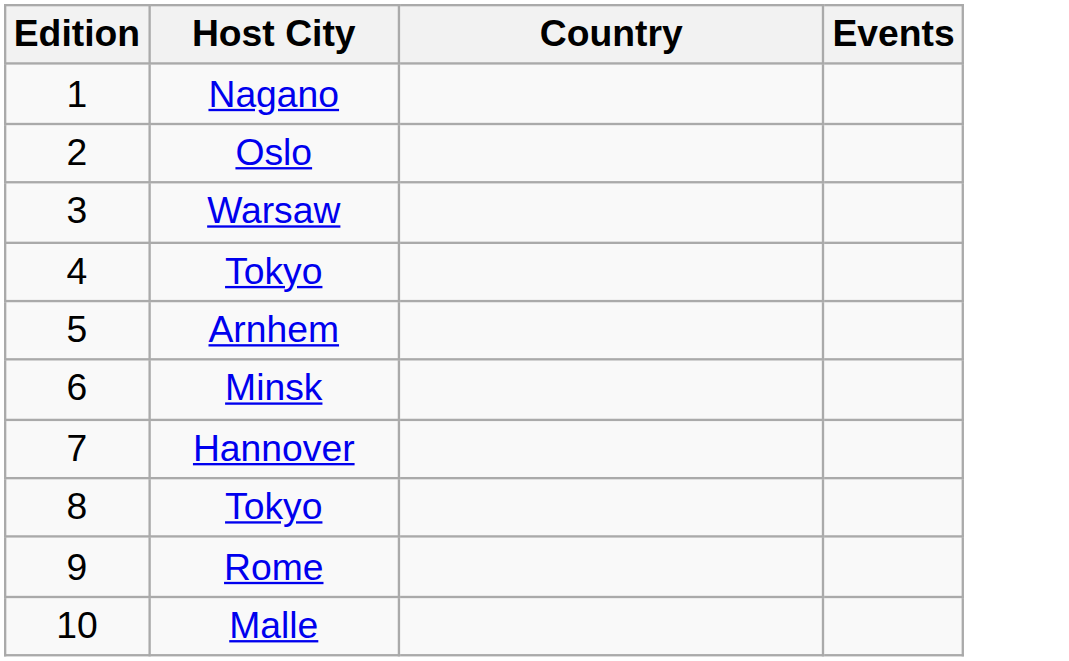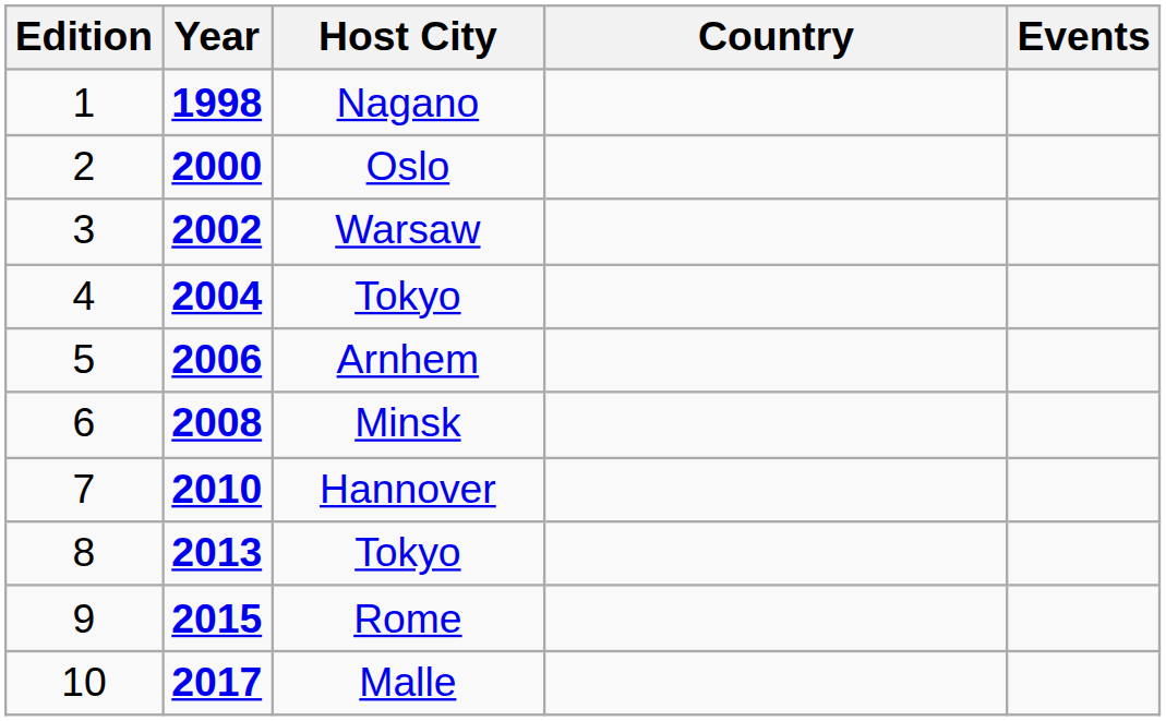 <table class="wikitable" style="text-align:center">
 <tr>
 <th width=30>Edition</th>
+<th width=30>Year</th>
 <th width=100>Host City</th>
 <th width=175>Country</th>
 <th width=30>Events</th>
 </tr>
 <tr>
 <td>1</td>
+<td><strong><a href='#'>1998</a></strong></td>
 <td><a href='#'>Nagano</a></td>
 <td style="text-align:left;"></td>
 <td></td>
 </tr>
 <tr>
 <td>2</td>
+<td><strong><a href='#'>2000</a></strong></td>
 <td><a href='#'>Oslo</a></td>
 <td style="text-align:left;"></td>
 <td></td>
 </tr>
 <tr>
 <td>3</td>
+<td><strong><a href='#'>2002</a></strong></td>
 <td><a href='#'>Warsaw</a></td>
 <td style="text-align:left;"></td>
 <td></td>
 </tr>
 <tr>
 <td>4</td>
+<td><strong><a href='#'>2004</a></strong></td>
 <td><a href='#'>Tokyo</a></td>
 <td style="text-align:left;"></td>
 <td></td>
 </tr>
 <tr>
 <td>5</td>
+<td><strong><a href='#'>2006</a></strong></td>
 <td><a href='#'>Arnhem</a></td>
 <td style="text-align:left;"></td>
 <td></td>
 </tr>
 <tr>
 <td>6</td>
+<td><strong><a href='#'>2008</a></strong></td>
 <td><a href='#'>Minsk</a></td>
 <td style="text-align:left;"></td>
 <td></td>
 </tr>
 <tr>
 <td>7</td>
+<td><strong><a href='#'>2010</a></strong></td>
 <td><a href='#'>Hannover</a></td>
 <td style="text-align:left;"></td>
 <td></td>
 </tr>
 <tr>
 <td>8</td>
+<td><strong><a href='#'>2013</a></strong></td>
 <td><a href='#'>Tokyo</a></td>
 <td style="text-align:left;"></td>
 <td></td>
 </tr>
 <tr>
 <td>9</td>
+<td><strong><a href='#'>2015</a></strong></td>
 <td><a href='#'>Rome</a></td>
 <td style="text-align:left;"></td>
 <td></td>
 </tr>
 <tr>
 <td>10</td>
+<td><strong><a href='#'>2017</a></strong></td>
 <td><a href='#'>Malle</a></td>
 <td style="text-align:left;"></td>
 <td></td>
 </tr>
 </table>
